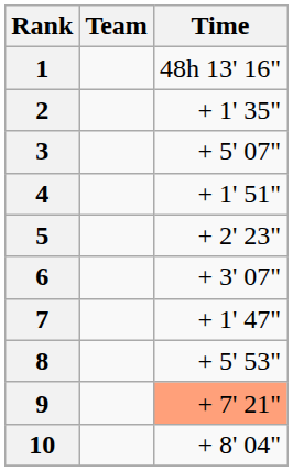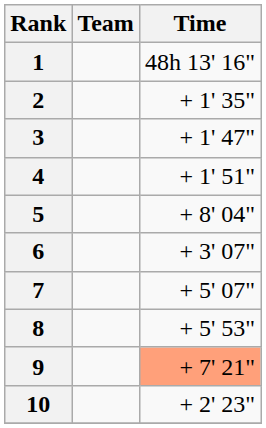 <table class="wikitable">
 <tr>
 <th scope="col">Rank</th>
 <th scope="col">Team</th>
 <th scope="col">Time</th>
 </tr>
 <tr>
 <th scope="row">1</th>
 <td> </td>
 <td align="right">48h 13' 16"</td>
 </tr>
 <tr>
 <th scope="row">2</th>
 <td> </td>
 <td align="right">+ 1' 35"</td>
 </tr>
 <tr>
 <th scope="row">3</th>
 <td> </td>
-<td align="right">+ 5' 07"</td>
+<td align="right">+ 1' 47"</td>
 </tr>
 <tr>
 <th scope="row">4</th>
 <td> </td>
 <td align="right">+ 1' 51"</td>
 </tr>
 <tr>
 <th scope="row">5</th>
 <td> </td>
-<td align="right">+ 2' 23"</td>
+<td align="right">+ 8' 04"</td>
 </tr>
 <tr>
 <th scope="row">6</th>
 <td> </td>
 <td align="right">+ 3' 07"</td>
 </tr>
 <tr>
 <th scope="row">7</th>
 <td> </td>
-<td align="right">+ 1' 47"</td>
+<td align="right">+ 5' 07"</td>
 </tr>
 <tr>
 <th scope="row">8</th>
 <td> </td>
 <td align="right">+ 5' 53"</td>
 </tr>
 <tr>
 <th scope="row">9</th>
 <td> </td>
 <td align="right" style="background: lightsalmon;">+ 7' 21"</td>
 </tr>
 <tr>
 <th scope="row">10</th>
 <td> </td>
-<td align="right">+ 8' 04"</td>
+<td align="right">+ 2' 23"</td>
 </tr>
 <tr>
 </tr>
 </table>
